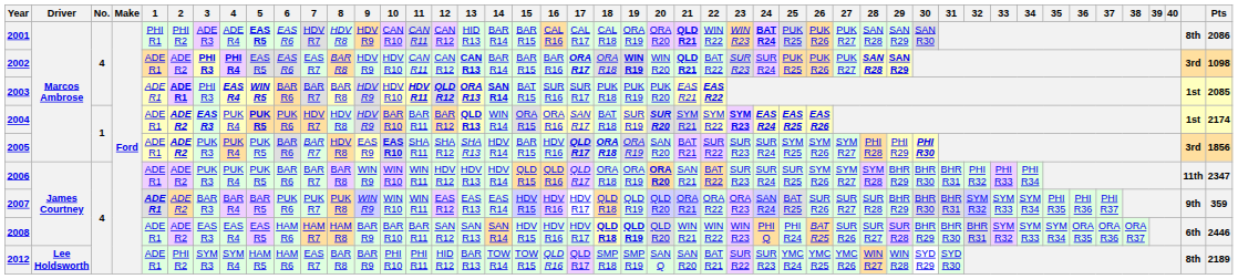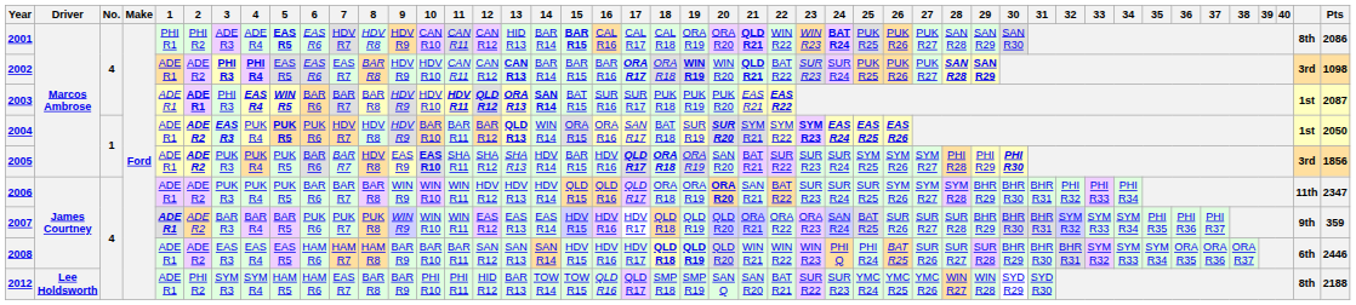 <table class="wikitable mw-collapsible mw-collapsed" style="text-align:center; font-size:75%">
 <tr>
 <th>Year</th>
 <th>Driver</th>
 <th>No.</th>
 <th>Make</th>
 <th>1</th>
 <th>2</th>
 <th>3</th>
 <th>4</th>
 <th>5</th>
 <th>6</th>
 <th>7</th>
 <th>8</th>
 <th>9</th>
 <th>10</th>
 <th>11</th>
 <th>12</th>
 <th>13</th>
 <th>14</th>
 <th>15</th>
 <th>16</th>
 <th>17</th>
 <th>18</th>
 <th>19</th>
 <th>20</th>
 <th>21</th>
 <th>22</th>
 <th>23</th>
 <th>24</th>
 <th>25</th>
 <th>26</th>
 <th>27</th>
 <th>28</th>
 <th>29</th>
 <th>30</th>
 <th>31</th>
 <th>32</th>
 <th>33</th>
 <th>34</th>
 <th>35</th>
 <th>36</th>
 <th>37</th>
 <th>38</th>
 <th>39</th>
 <th>40</th>
 <th></th>
 <th>Pts</th>
 </tr>
 <tr>
 <th><a href='#'>2001</a></th>
 <th rowspan= 5><a href='#'>Marcos Ambrose</a></th>
 <th rowspan= 3>4</th>
 <th rowspan= 10><a href='#'>Ford</a></th>
 <td style="background:#DFFFDF;"><a href='#'>PHI<br>R1</a><br></td>
 <td style="background:#DFFFDF;"><a href='#'>PHI<br>R2</a><br></td>
 <td style="background:#EFCFFF;"><a href='#'>ADE<br>R3</a><br></td>
 <td style="background:#DFFFDF;"><a href='#'>ADE<br>R4</a><br></td>
 <td style="background:#DFFFDF;"><strong><a href='#'>EAS<br>R5</a></strong><br></td>
 <td style="background:#DFFFDF;"><em><a href='#'>EAS<br>R6</a></em><br></td>
 <td style="background:#DFDFDF;"><a href='#'>HDV<br>R7</a><br></td>
 <td style="background:#DFFFDF;"><em><a href='#'>HDV<br>R8</a></em><br></td>
 <td style="background:#FFDF9F;"><a href='#'>HDV<br>R9</a><br></td>
 <td style="background:#EFCFFF;"><a href='#'>CAN<br>R10</a><br></td>
 <td style="background:#DFDFDF;"><em><a href='#'>CAN<br>R11</a></em><br></td>
 <td style="background:#EFCFFF;"><a href='#'>CAN<br>R12</a><br></td>
 <td style="background:#DFFFDF;"><a href='#'>HID<br>R13</a><br></td>
 <td style="background:#DFFFDF;"><a href='#'>BAR<br>R14</a><br></td>
-<td style="background:#DFFFDF;"><a href='#'>BAR<br>R15</a><br></td>
+<td style="background:#DFFFDF;"><strong><a href='#'>BAR<br>R15</a><br></strong></td>
 <td style="background:#FFDF9F;"><a href='#'>CAL<br>R16</a><br></td>
 <td style="background:#DFFFDF;"><a href='#'>CAL<br>R17</a><br></td>
 <td style="background:#DFFFDF;"><a href='#'>CAL<br>R18</a><br></td>
 <td style="background:#DFFFDF;"><a href='#'>ORA<br>R19</a><br></td>
 <td style="background:#EFCFFF;"><a href='#'>ORA<br>R20</a><br></td>
 <td style="background:#EFCFFF;"><strong><a href='#'>QLD<br>R21</a></strong><br></td>
 <td style="background:#DFFFDF;"><a href='#'>WIN<br>R22</a><br></td>
 <td style="background:#FFDF9F;"><em><a href='#'>WIN<br>R23</a></em><br></td>
 <td style="background:#EFCFFF;"><strong><a href='#'>BAT<br>R24</a></strong><br></td>
 <td style="background:#DFDFDF;"><a href='#'>PUK<br>R25</a><br></td>
 <td style="background:#FFDF9F;"><a href='#'>PUK<br>R26</a><br></td>
 <td style="background:#DFFFDF;"><a href='#'>PUK<br>R27</a><br></td>
 <td style="background:#DFFFDF;"><a href='#'>SAN<br>R28</a><br></td>
 <td style="background:#DFFFDF;"><a href='#'>SAN<br>R29</a><br></td>
 <td style="background:#DFDFDF;"><a href='#'>SAN<br>R30</a><br></td>
 <th colspan=10></th>
 <th>8th</th>
 <th>2086</th>
 </tr>
 <tr>
 <th><a href='#'>2002</a></th>
 <td style="background:#FFDF9F;"><a href='#'>ADE<br>R1</a><br></td>
 <td style="background:#EFCFFF;"><a href='#'>ADE<br>R2</a><br></td>
 <td style="background:#FFFFBF;"><strong><a href='#'>PHI<br>R3</a></strong><br></td>
 <td style="background:#EFCFFF;"><strong><a href='#'>PHI<br>R4</a></strong><br></td>
 <td style="background:#DFDFDF;"><a href='#'>EAS<br>R5</a><br></td>
 <td style="background:#DFDFDF;"><em><a href='#'>EAS<br>R6</a></em><br></td>
 <td style="background:#DFFFDF;"><a href='#'>EAS<br>R7</a><br></td>
 <td style="background:#FFDF9F;"><em><a href='#'>BAR<br>R8</a></em><br></td>
 <td style="background:#DFFFDF;"><a href='#'>HDV<br>R9</a><br></td>
 <td style="background:#DFFFDF;"><a href='#'>HDV<br>R10</a><br></td>
 <td style="background:#DFFFDF;"><em><a href='#'>CAN<br>R11</a></em><br></td>
 <td style="background:#DFFFDF;"><a href='#'>CAN<br>R12</a><br></td>
 <td style="background:#DFFFDF;"><strong><a href='#'>CAN<br>R13</a></strong><br></td>
 <td style="background:#DFFFDF;"><a href='#'>BAR<br>R14</a><br></td>
 <td style="background:#DFFFDF;"><a href='#'>BAR<br>R15</a><br></td>
 <td style="background:#DFFFDF;"><a href='#'>BAR<br>R16</a><br></td>
 <td style="background:#DFFFDF;"><strong><em><a href='#'>ORA<br>R17</a></em></strong><br></td>
 <td style="background:#DFDFDF;"><em><a href='#'>ORA<br>R18</a></em><br></td>
 <td style="background:#DFDFDF;"><strong><a href='#'>WIN<br>R19</a></strong><br></td>
 <td style="background:#DFFFDF;"><a href='#'>WIN<br>R20</a><br></td>
 <td style="background:#DFFFDF;"><strong><a href='#'>QLD<br>R21</a></strong><br></td>
 <td style="background:#DFFFDF;"><a href='#'>BAT<br>R22</a><br></td>
 <td style="background:#DFDFDF;"><em><a href='#'>SUR<br>R23</a></em><br></td>
 <td style="background:#EFCFFF;"><a href='#'>SUR<br>R24</a><br></td>
 <td style="background:#FFDF9F;"><a href='#'>PUK<br>R25</a><br></td>
 <td style="background:#FFDF9F;"><a href='#'>PUK<br>R26</a><br></td>
 <td style="background:#DFFFDF;"><a href='#'>PUK<br>R27</a><br></td>
 <td style="background:#FFFFBF;"><strong><em><a href='#'>SAN<br>R28</a></em></strong><br></td>
 <td style="background:#FFFFBF;"><strong><a href='#'>SAN<br>R29</a></strong><br></td>
 <th colspan=11></th>
 <th style="background:#FFDF9F;">3rd</th>
 <th style="background:#FFDF9F;">1098</th>
 </tr>
 <tr>
 <th><a href='#'>2003</a></th>
 <td style="background:#FFFFBF;"><em><a href='#'>ADE<br>R1</a></em><br></td>
 <td style="background:#EFCFFF;"><strong><a href='#'>ADE<br>R1</a></strong><br></td>
 <td style="background:#DFFFDF;"><a href='#'>PHI<br>R3</a><br></td>
 <td style="background:#FFFFBF;"><strong><em><a href='#'>EAS<br>R4</a></em></strong><br></td>
 <td style="background:#FFFFBF;"><strong><em><a href='#'>WIN<br>R5</a></em></strong><br></td>
 <td style="background:#FFDF9F;"><a href='#'>BAR<br>R6</a><br></td>
 <td style="background:#DFDFDF;"><a href='#'>BAR<br>R7</a><br></td>
 <td style="background:#FFFFBF;"><a href='#'>BAR<br>R8</a><br></td>
 <td style="background:#DFDFDF;"><em><a href='#'>HDV<br>R9</a></em><br></td>
 <td style="background:#FFFFBF;"><a href='#'>HDV<br>R10</a><br></td>
 <td style="background:#FFFFBF;"><strong><em><a href='#'>HDV<br>R11</a></em></strong><br></td>
 <td style="background:#DFDFDF;"><strong><em><a href='#'>QLD<br>R12</a></em></strong><br></td>
 <td style="background:#FFFFBF;"><strong><em><a href='#'>ORA<br>R13</a></em></strong><br></td>
 <td style="background:#DFFFDF;"><strong><a href='#'>SAN<br>R14</a></strong><br></td>
 <td style="background:#DFFFDF;"><a href='#'>BAT<br>R15</a><br></td>
 <td style="background:#DFFFDF;"><a href='#'>SUR<br>R16</a><br></td>
 <td style="background:#DFFFDF;"><a href='#'>SUR<br>R17</a><br></td>
 <td style="background:#DFFFDF;"><a href='#'>PUK<br>R18</a><br></td>
 <td style="background:#DFFFDF;"><a href='#'>PUK<br>R19</a><br></td>
 <td style="background:#DFFFDF;"><a href='#'>PUK<br>R20</a><br></td>
 <td style="background:#FFFFBF;"><em><a href='#'>EAS<br>R21</a></em><br></td>
 <td style="background:#FFFFBF;"><strong><em><a href='#'>EAS<br>R22</a></em></strong><br></td>
 <th colspan=18></th>
 <th style="background:#FFFFBF;">1st</th>
-<th style="background:#FFFFBF;">2085</th>
+<th style="background:#FFFFBF;">2087</th>
 </tr>
 <tr>
 <th><a href='#'>2004</a></th>
 <th rowspan= 2>1</th>
 <td style="background:#FFFFBF;"><a href='#'>ADE<br>R1</a><br></td>
 <td style="background:#FFFFBF;"><strong><em><a href='#'>ADE<br>R2</a></em></strong><br></td>
 <td style="background:#DFFFDF;"><strong><em><a href='#'>EAS<br>R3</a></em></strong><br></td>
 <td style="background:#FFFFBF;"><a href='#'>PUK<br>R4</a><br></td>
 <td style="background:#FFDF9F;"><strong><a href='#'>PUK<br>R5</a></strong><br></td>
 <td style="background:#FFDF9F;"><a href='#'>PUK<br>R6</a><br></td>
 <td style="background:#FFDF9F;"><a href='#'>HDV<br>R7</a><br></td>
 <td style="background:#DFFFDF;"><a href='#'>HDV<br>R8</a><br></td>
 <td style="background:#DFDFDF;"><em><a href='#'>HDV<br>R9</a></em><br></td>
 <td style="background:#FFDF9F;"><a href='#'>BAR<br>R10</a><br></td>
 <td style="background:#DFFFDF;"><a href='#'>BAR<br>R11</a><br></td>
 <td style="background:#FFDF9F;"><a href='#'>BAR<br>R12</a><br></td>
 <td style="background:#FFFFBF;"><strong><a href='#'>QLD<br>R13</a></strong><br></td>
 <td style="background:#DFFFDF;"><a href='#'>WIN<br>R14</a><br></td>
 <td style="background:#DFDFDF;"><a href='#'>ORA<br>R15</a><br></td>
 <td style="background:#FFFFBF;"><a href='#'>ORA<br>R16</a><br></td>
 <td style="background:#FFFFBF;"><em><a href='#'>SAN<br>R17</a></em><br></td>
 <td style="background:#DFFFDF;"><a href='#'>BAT<br>R18</a><br></td>
 <td style="background:#FFFFBF;"><a href='#'>SUR<br>R19</a><br></td>
 <td style="background:#DFDFDF;"><strong><em><a href='#'>SUR<br>R20</a></em></strong><br></td>
 <td style="background:#DFDFDF;"><a href='#'>SYM<br>R21</a><br></td>
 <td style="background:#FFFFBF;"><a href='#'>SYM<br>R22</a><br></td>
 <td style="background:#EFCFFF;"><strong><a href='#'>SYM<br>R23</a></strong><br></td>
 <td style="background:#FFFFBF;"><strong><em><a href='#'>EAS<br>R24</a></em></strong><br></td>
 <td style="background:#FFFFBF;"><strong><em><a href='#'>EAS<br>R25</a></em></strong><br></td>
 <td style="background:#FFFFBF;"><strong><em><a href='#'>EAS<br>R26</a></em></strong><br></td>
 <th colspan=14></th>
 <th style="background:#FFFFBF;">1st</th>
-<th style="background:#FFFFBF;">2174</th>
+<th style="background:#FFFFBF;">2050</th>
 </tr>
 <tr>
 <th><a href='#'>2005</a></th>
 <td style="background:#FFFFBF;"><a href='#'>ADE<br>R1</a><br></td>
 <td style="background:#FFFFBF;"><strong><em><a href='#'>ADE<br>R2</a></em></strong><br></td>
 <td style="background:#DFFFDF;"><a href='#'>PUK<br>R3</a><br></td>
 <td style="background:#FFDF9F;"><a href='#'>PUK<br>R4</a><br></td>
 <td style="background:#DFFFDF;"><a href='#'>PUK<br>R5</a><br></td>
 <td style="background:#DFDFDF;"><a href='#'>BAR<br>R6</a><br></td>
 <td style="background:#DFFFDF;"><em><a href='#'>BAR<br>R7</a></em><br></td>
 <td style="background:#FFDF9F;"><a href='#'>HDV<br>R8</a><br></td>
 <td style="background:#FFFFBF;"><a href='#'>EAS<br>R9</a><br></td>
 <td style="background:#DFDFDF;"><strong><a href='#'>EAS<br>R10</a></strong><br></td>
 <td style="background:#DFFFDF;"><a href='#'>SHA<br>R11</a><br></td>
 <td style="background:#DFFFDF;"><a href='#'>SHA<br>R12</a><br></td>
 <td style="background:#DFFFDF;"><em><a href='#'>SHA<br>R13</a></em><br></td>
 <td style="background:#DFFFDF;"><a href='#'>HDV<br>R14</a><br></td>
 <td style="background:#DFFFDF;"><a href='#'>BAR<br>R15</a><br></td>
 <td style="background:#DFFFDF;"><a href='#'>HDV<br>R16</a><br></td>
 <td style="background:#DFDFDF;"><strong><em><a href='#'>QLD<br>R17</a></em></strong><br></td>
 <td style="background:#DFFFDF;"><strong><em><a href='#'>ORA<br>R18</a></em></strong><br></td>
 <td style="background:#DFDFDF;"><em><a href='#'>ORA<br>R19</a></em><br></td>
 <td style="background:#DFFFDF;"><a href='#'>SAN<br>R20</a><br></td>
 <td style="background:#EFCFFF;"><a href='#'>BAT<br>R21</a><br></td>
 <td style="background:#EFCFFF;"><a href='#'>SUR<br>R22</a><br></td>
 <td style="background:#DFFFDF;"><a href='#'>SUR<br>R23</a><br></td>
 <td style="background:#DFFFDF;"><a href='#'>SUR<br>R24</a><br></td>
 <td style="background:#DFFFDF;"><a href='#'>SYM<br>R25</a><br></td>
 <td style="background:#DFFFDF;"><a href='#'>SYM<br>R26</a><br></td>
 <td style="background:#DFFFDF;"><a href='#'>SYM<br>R27</a><br></td>
 <td style="background:#FFDF9F;"><a href='#'>PHI<br>R28</a><br></td>
 <td style="background:#FFFFBF;"><a href='#'>PHI<br>R29</a><br></td>
 <td style="background:#FFFFBF;"><strong><em><a href='#'>PHI<br>R30</a></em></strong><br></td>
 <th colspan=10></th>
 <th style="background:#FFDF9F;">3rd</th>
 <th style="background:#FFDF9F;">1856</th>
 </tr>
 <tr>
 <th><a href='#'>2006</a></th>
 <th rowspan= 3><a href='#'>James Courtney</a></th>
 <th rowspan= 7>4</th>
 <td style="background: #efcfff"><a href='#'>ADE<br>R1</a><br></td>
 <td style="background: #efcfff"><a href='#'>ADE<br>R2</a><br></td>
 <td style="background: #dfffdf"><a href='#'>PUK<br>R3</a><br></td>
 <td style="background: #dfffdf"><a href='#'>PUK<br>R4</a><br></td>
 <td style="background: #dfffdf"><a href='#'>PUK<br>R5</a><br></td>
 <td style="background: #dfffdf"><a href='#'>BAR<br>R6</a><br></td>
 <td style="background: #dfffdf"><a href='#'>BAR<br>R7</a><br></td>
 <td style="background: #efcfff"><a href='#'>BAR<br>R8</a><br></td>
 <td style="background: #dfffdf"><a href='#'>WIN<br>R9</a><br></td>
 <td style="background: #efcfff"><a href='#'>WIN<br>R10</a><br></td>
 <td style="background: #dfffdf"><a href='#'>WIN<br>R11</a><br></td>
 <td style="background: #dfffdf"><a href='#'>HDV<br>R12</a><br></td>
 <td style="background: #dfffdf"><a href='#'>HDV<br>R13</a><br></td>
 <td style="background: #dfffdf"><a href='#'>HDV<br>R14</a><br></td>
 <td style="background: #ffdf9f"><a href='#'>QLD<br>R15</a><br></td>
 <td style="background: #ffdf9f"><a href='#'>QLD<br>R16</a><br></td>
 <td style="background: #efcfff"><em><a href='#'>QLD<br>R17</a><br></em></td>
 <td style="background: #dfffdf"><a href='#'>ORA<br>R18</a><br></td>
 <td style="background: #dfffdf"><a href='#'>ORA<br>R19</a><br></td>
 <td style="background: #ffdf9f"><strong><a href='#'>ORA<br>R20</a><br></strong></td>
 <td style="background: #dfffdf"><a href='#'>SAN<br>R21</a><br></td>
 <td style="background: #ffdf9f"><a href='#'>BAT<br>R22</a><br></td>
 <td style="background: #dfffdf"><a href='#'>SUR<br>R23</a><br></td>
 <td style="background: #dfffdf"><a href='#'>SUR<br>R24</a><br></td>
 <td style="background: #dfffdf"><a href='#'>SUR<br>R25</a><br></td>
 <td style="background: #dfffdf"><a href='#'>SYM<br>R26</a><br></td>
 <td style="background: #dfffdf"><a href='#'>SYM<br>R27</a><br></td>
 <td style="background: #efcfff"><a href='#'>SYM<br>R28</a><br></td>
 <td style="background: #dfffdf"><a href='#'>BHR<br>R29</a><br></td>
 <td style="background: #dfffdf"><a href='#'>BHR<br>R30</a><br></td>
 <td style="background: #dfffdf"><a href='#'>BHR<br>R31</a><br></td>
 <td style="background: #dfffdf"><a href='#'>PHI<br>R32</a><br></td>
 <td style="background: #efcfff"><a href='#'>PHI<br>R33</a><br></td>
 <td style="background: #dfffdf"><a href='#'>PHI<br>R34</a><br></td>
 <th colspan=6></th>
 <th>11th</th>
 <th>2347</th>
 </tr>
 <tr>
 <th><a href='#'>2007</a></th>
 <td style="background: #dfdfdf"><strong><em><a href='#'>ADE<br>R1</a><br></em></strong></td>
 <td style="background: #ffdf9f"><em><a href='#'>ADE<br>R2</a><br></em></td>
 <td style="background: #dfffdf"><a href='#'>BAR<br>R3</a><br></td>
 <td style="background: #efcfff"><a href='#'>BAR<br>R4</a><br></td>
 <td style="background: #efcfff"><a href='#'>BAR<br>R5</a><br></td>
 <td style="background: #dfffdf"><a href='#'>PUK<br>R6</a><br></td>
 <td style="background: #dfffdf"><a href='#'>PUK<br>R7</a><br></td>
 <td style="background: #ffdf9f"><a href='#'>PUK<br>R8</a><br></td>
 <td style="background: #cfcfff"><em><a href='#'>WIN<br>R9</a><br></em></td>
 <td style="background: #dfffdf"><a href='#'>WIN<br>R10</a><br></td>
 <td style="background: #dfffdf"><a href='#'>WIN<br>R11</a><br></td>
 <td style="background: #efcfff"><a href='#'>EAS<br>R12</a><br></td>
 <td style="background: #dfffdf"><a href='#'>EAS<br>R13</a><br></td>
 <td style="background: #dfffdf"><a href='#'>EAS<br>R14</a><br></td>
 <td style="background: #cfcfff"><a href='#'>HDV<br>R15</a><br></td>
 <td style="background: #efcfff"><a href='#'>HDV<br>R16</a><br></td>
 <td style="background: #ffffff"><a href='#'>HDV<br>R17</a><br></td>
 <td style="background: #ffdf9f"><a href='#'>QLD<br>R18</a><br></td>
 <td style="background: #dfffdf"><a href='#'>QLD<br>R19</a><br></td>
 <td style="background: #cfcfff"><a href='#'>QLD<br>R20</a><br></td>
 <td style="background: #cfcfff"><a href='#'>ORA<br>R21</a><br></td>
 <td style="background: #dfffdf"><a href='#'>ORA<br>R22</a><br></td>
 <td style="background: #efcfff"><a href='#'>ORA<br>R23</a><br></td>
 <td style="background: #cfcfff"><a href='#'>SAN<br>R24</a><br></td>
 <td style="background: #dfdfdf"><a href='#'>BAT<br>R25</a><br></td>
 <td style="background: #dfffdf"><a href='#'>SUR<br>R26</a><br></td>
 <td style="background: #dfffdf"><a href='#'>SUR<br>R27</a><br></td>
 <td style="background: #dfffdf"><a href='#'>SUR<br>R28</a><br></td>
 <td style="background: #dfffdf"><a href='#'>BHR<br>R29</a><br></td>
 <td style="background: #dfdfdf"><a href='#'>BHR<br>R30</a><br></td>
 <td style="background: #dfdfdf"><a href='#'>BHR<br>R31</a><br></td>
 <td style="background: #cfcfff"><a href='#'>SYM<br>R32</a><br></td>
 <td style="background: #dfffdf"><a href='#'>SYM<br>R33</a><br></td>
 <td style="background: #dfffdf"><a href='#'>SYM<br>R34</a><br></td>
 <td style="background: #dfffdf"><a href='#'>PHI<br>R35</a><br></td>
 <td style="background: #dfffdf"><a href='#'>PHI<br>R36</a><br></td>
 <td style="background: #dfffdf"><a href='#'>PHI<br>R37</a><br></td>
 <th colspan=3></th>
 <th>9th</th>
 <th>359</th>
 </tr>
 <tr>
 <th><a href='#'>2008</a></th>
 <td style="background: #dfffdf"><a href='#'>ADE<br>R1</a><br></td>
 <td style="background: #efcfff"><a href='#'>ADE<br>R2</a><br></td>
 <td style="background: #dfffdf"><a href='#'>EAS<br>R3</a><br></td>
 <td style="background: #dfffdf"><a href='#'>EAS<br>R4</a><br></td>
 <td style="background: #efcfff"><a href='#'>EAS<br>R5</a><br></td>
 <td style="background: #dfffdf"><a href='#'>HAM<br>R6</a><br></td>
 <td style="background: #ffdf9f"><a href='#'>HAM<br>R7</a><br></td>
 <td style="background: #ffdf9f"><a href='#'>HAM<br>R8</a><br></td>
 <td style="background: #dfffdf"><a href='#'>BAR<br>R9</a><br></td>
 <td style="background: #dfffdf"><a href='#'>BAR<br>R10</a><br></td>
 <td style="background: #dfffdf"><a href='#'>BAR<br>R11</a><br></td>
 <td style="background: #dfffdf"><a href='#'>SAN<br>R12</a><br></td>
 <td style="background: #dfffdf"><a href='#'>SAN<br>R13</a><br></td>
 <td style="background: #ffdf9f"><a href='#'>SAN<br>R14</a><br></td>
 <td style="background: #dfffdf"><a href='#'>HDV<br>R15</a><br></td>
 <td style="background: #dfffdf"><a href='#'>HDV<br>R16</a><br></td>
 <td style="background: #dfffdf"><a href='#'>HDV<br>R17</a><br></td>
 <td style="background: #ffffbf"><strong><a href='#'>QLD<br>R18</a><br></strong></td>
 <td style="background: #dfffdf"><strong><a href='#'>QLD<br>R19</a><br></strong></td>
 <td style="background: #dfdfdf"><a href='#'>QLD<br>R20</a><br></td>
 <td style="background: #dfffdf"><a href='#'>WIN<br>R21</a><br></td>
 <td style="background: #dfffdf"><a href='#'>WIN<br>R22</a><br></td>
 <td style="background: #efcfff"><a href='#'>WIN<br>R23</a><br></td>
 <td style="background: #ffdf9f"><a href='#'>PHI<br>Q</a><br></td>
 <td style="background: #dfffdf"><a href='#'>PHI<br>R24</a><br></td>
 <td style="background: #ffdf9f"><em><a href='#'>BAT<br>R25</a><br></em></td>
 <td style="background: #dfffdf"><a href='#'>SUR<br>R26</a><br></td>
 <td style="background: #dfffdf"><a href='#'>SUR<br>R27</a><br></td>
 <td style="background: #efcfff"><a href='#'>SUR<br>R28</a><br></td>
 <td style="background: #dfffdf"><a href='#'>BHR<br>R29</a><br></td>
 <td style="background: #dfffdf"><a href='#'>BHR<br>R30</a><br></td>
 <td style="background: #dfdfdf"><a href='#'>BHR<br>R31</a><br></td>
 <td style="background: #efcfff"><a href='#'>SYM<br>R32</a><br></td>
 <td style="background: #dfffdf"><a href='#'>SYM<br>R33</a><br></td>
 <td style="background: #dfffdf"><a href='#'>SYM<br>R34</a><br></td>
 <td style="background: #dfffdf"><a href='#'>ORA<br>R35</a><br></td>
 <td style="background: #dfffdf"><a href='#'>ORA<br>R36</a><br></td>
 <td style="background: #dfffdf"><a href='#'>ORA<br>R37</a><br></td>
 <th colspan=2></th>
 <th>6th</th>
 <th>2446</th>
 </tr>
 <tr>
 <th><a href='#'>2012</a></th>
 <th><a href='#'>Lee Holdsworth</a></th>
 <td style="background:#DFFFDF;"><a href='#'>ADE<br>R1</a><br></td>
 <td style="background:#DFFFDF;"><a href='#'>PHI<br>R2</a><br></td>
 <td style="background:#DFFFDF;"><a href='#'>SYM<br>R3</a><br></td>
 <td style="background:#DFFFDF;"><a href='#'>SYM<br>R4</a><br></td>
 <td style="background:#DFFFDF;"><a href='#'>HAM<br>R5</a><br></td>
 <td style="background:#DFFFDF;"><a href='#'>HAM<br>R6</a><br></td>
 <td style="background:#DFFFDF;"><a href='#'>EAS<br>R7</a><br></td>
 <td style="background:#DFFFDF;"><a href='#'>BAR<br>R8</a><br></td>
 <td style="background:#DFFFDF;"><a href='#'>BAR<br>R9</a><br></td>
 <td style="background:#DFFFDF;"><a href='#'>PHI<br>R10</a><br></td>
 <td style="background:#DFFFDF;"><a href='#'>PHI<br>R11</a><br></td>
 <td style="background:#DFFFDF;"><a href='#'>HID<br>R12</a><br></td>
 <td style="background:#DFFFDF;"><a href='#'>BAR<br>R13</a><br></td>
 <td style="background:#DFFFDF;"><a href='#'>TOW<br>R14</a><br></td>
 <td style="background:#DFFFDF;"><a href='#'>TOW<br>R15</a><br></td>
 <td style="background:#DFFFDF;"><em><a href='#'>QLD<br>R16</a></em><br></td>
 <td style="background:#EFCFFF;"><a href='#'>QLD<br>R17</a><br></td>
 <td style="background:#DFFFDF;"><a href='#'>SMP<br>R18</a><br></td>
 <td style="background:#DFFFDF;"><a href='#'>SMP<br>R19</a><br></td>
 <td style="background:#DFFFDF;"><a href='#'>SAN<br>Q</a><br></td>
 <td style="background:#DFFFDF;"><a href='#'>SAN<br>R20</a><br></td>
 <td style="background:#DFFFDF;"><a href='#'>BAT<br>R21</a><br></td>
 <td style="background:#EFCFFF;"><a href='#'>SUR<br>R22</a><br></td>
 <td style="background:#DFFFDF;"><a href='#'>SUR<br>R23</a><br></td>
 <td style="background:#DFFFDF;"><a href='#'>YMC<br>R24</a><br></td>
 <td style="background:#DFFFDF;"><a href='#'>YMC<br>R25</a><br></td>
 <td style="background:#DFFFDF;"><a href='#'>YMC<br>R26</a><br></td>
 <td style="background:#FFDF9F;"><a href='#'>WIN<br>R27</a><br></td>
 <td style="background:#DFFFDF;"><a href='#'>WIN<br>R28</a><br></td>
 <td style="background:#FFFFFF;"><a href='#'>SYD<br>R29</a><br></td>
 <td style="background:#DFFFDF;"><a href='#'>SYD<br>R30</a><br></td>
 <th colspan=9></th>
 <th>8th</th>
-<th>2189</th>
+<th>2188</th>
 </tr>
 </table>
